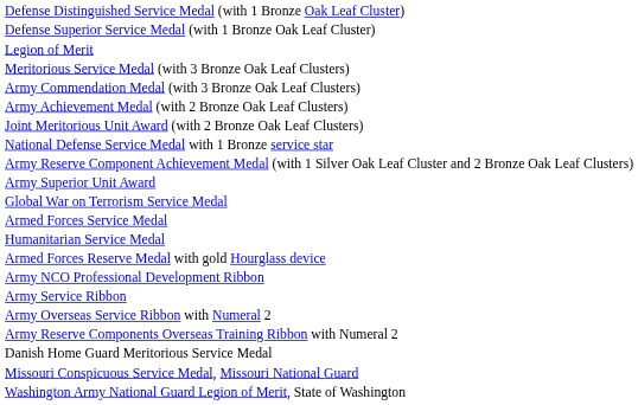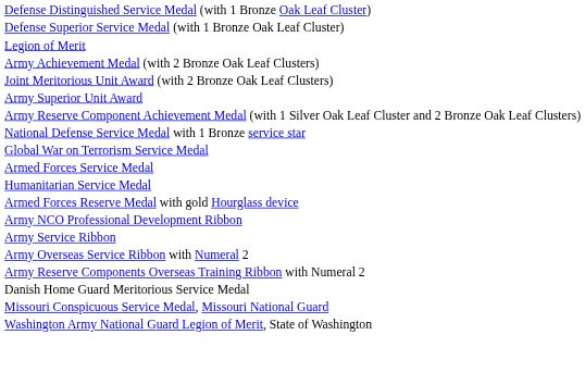 <table>
 <tr>
 <td></td>
 <td><a href='#'>Defense Distinguished Service Medal</a> (with 1 Bronze <a href='#'>Oak Leaf Cluster</a>)</td>
 </tr>
 <tr>
 <td></td>
 <td><a href='#'>Defense Superior Service Medal</a> (with 1 Bronze Oak Leaf Cluster)</td>
 </tr>
 <tr>
 <td></td>
 <td><a href='#'>Legion of Merit</a></td>
 </tr>
 <tr>
 <td></td>
-<td><a href='#'>Meritorious Service Medal</a> (with 3 Bronze Oak Leaf Clusters)</td>
-</tr>
-<tr>
-<td></td>
-<td><a href='#'>Army Commendation Medal</a> (with 3 Bronze Oak Leaf Clusters)</td>
-</tr>
-<tr>
-<td></td>
 <td><a href='#'>Army Achievement Medal</a> (with 2 Bronze Oak Leaf Clusters)</td>
 </tr>
 <tr>
 <td></td>
 <td><a href='#'>Joint Meritorious Unit Award</a> (with 2 Bronze Oak Leaf Clusters)</td>
 </tr>
 <tr>
 <td></td>
-<td><a href='#'>National Defense Service Medal</a> with 1 Bronze <a href='#'>service star</a></td>
+<td><a href='#'>Army Superior Unit Award</a></td>
 </tr>
 <tr>
 <td></td>
 <td><a href='#'>Army Reserve Component Achievement Medal</a> (with 1 Silver Oak Leaf Cluster and 2 Bronze Oak Leaf Clusters)</td>
 </tr>
 <tr>
 <td></td>
-<td><a href='#'>Army Superior Unit Award</a></td>
+<td><a href='#'>National Defense Service Medal</a> with 1 Bronze <a href='#'>service star</a></td>
 </tr>
 <tr>
 <td></td>
 <td><a href='#'>Global War on Terrorism Service Medal</a></td>
 </tr>
 <tr>
 <td></td>
 <td><a href='#'>Armed Forces Service Medal</a></td>
 </tr>
 <tr>
 <td></td>
 <td><a href='#'>Humanitarian Service Medal</a></td>
 </tr>
 <tr>
 <td><span></span></td>
 <td><a href='#'>Armed Forces Reserve Medal</a> with gold <a href='#'>Hourglass device</a></td>
 </tr>
 <tr>
 <td></td>
 <td><a href='#'>Army NCO Professional Development Ribbon</a></td>
 </tr>
 <tr>
 <td></td>
 <td><a href='#'>Army Service Ribbon</a></td>
 </tr>
 <tr>
 <td><span></span></td>
 <td><a href='#'>Army Overseas Service Ribbon</a> with <a href='#'>Numeral</a> 2</td>
 </tr>
 <tr>
 <td><span></span></td>
 <td><a href='#'>Army Reserve Components Overseas Training Ribbon</a> with Numeral 2</td>
 </tr>
 <tr>
 <td></td>
 <td>Danish Home Guard Meritorious Service Medal</td>
 </tr>
 <tr>
 <td></td>
 <td><a href='#'>Missouri Conspicuous Service Medal</a>, <a href='#'>Missouri National Guard</a></td>
 </tr>
 <tr>
 <td></td>
 <td><a href='#'>Washington Army National Guard Legion of Merit</a>, State of Washington</td>
 </tr>
 </table>
